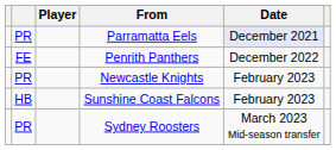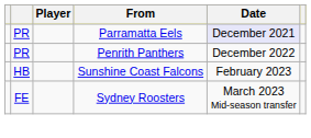 <table class="wikitable sortable"  style="width:50%; font-size:75%;">
 <tr style="background:#fff000;">
 <th></th>
 <th></th>
 <th>Player</th>
 <th>From</th>
 <th>Date</th>
 <th></th>
 </tr>
 <tr>
 <td align=center></td>
 <td align=center><a href='#'>PR</a></td>
 <td align=center></td>
 <td align=center> <a href='#'>Parramatta Eels</a></td>
 <td align=center style="background: lavender;">December 2021</td>
 <td align=center></td>
 </tr>
 <tr>
 <td align=center></td>
-<td align=center><a href='#'>FE</a></td>
+<td align=center><a href='#'>PR</a></td>
 <td align=center></td>
 <td align=center> <a href='#'>Penrith Panthers</a></td>
 <td align=center>December 2022</td>
-<td align=center></td>
-</tr>
-<tr>
-<td align=center></td>
-<td align=center><a href='#'>PR</a></td>
-<td align=center></td>
-<td align=center> <a href='#'>Newcastle Knights</a></td>
-<td align=center>February 2023</td>
 <td align=center></td>
 </tr>
 <tr>
 <td align=center></td>
 <td align=center><a href='#'>HB</a></td>
 <td align=center></td>
 <td align=center> <a href='#'>Sunshine Coast Falcons</a></td>
 <td align=center>February 2023</td>
 <td align=center></td>
 </tr>
 <tr>
 <td align=center></td>
-<td align=center><a href='#'>PR</a></td>
+<td align=center><a href='#'>FE</a></td>
 <td align=center></td>
 <td align=center> <a href='#'>Sydney Roosters</a></td>
 <td align=center>March 2023<br><small>Mid-season transfer</small></td>
 <td align=center></td>
 </tr>
 </table>
